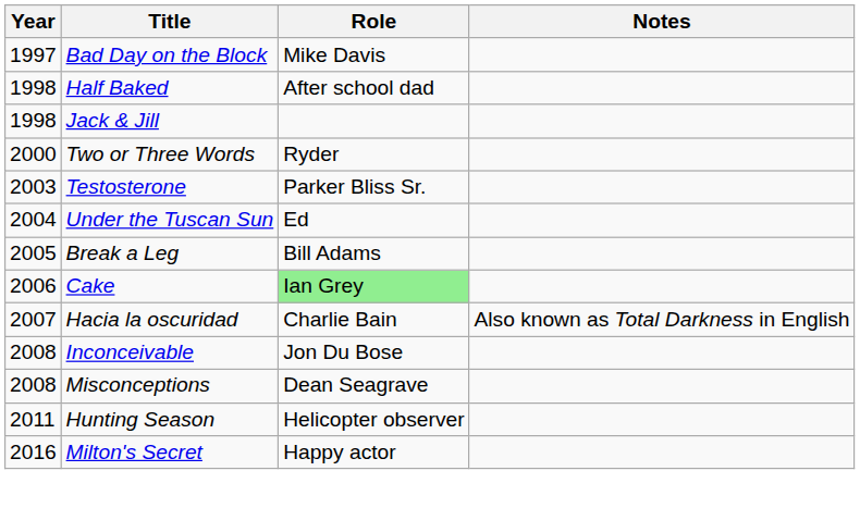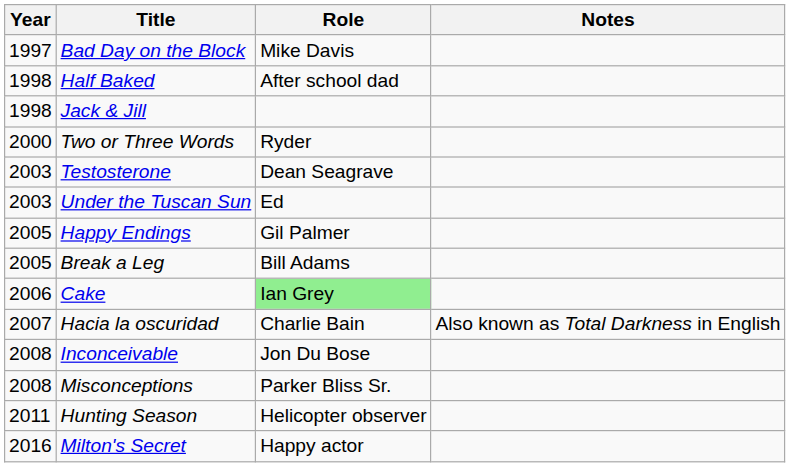 <table class="wikitable sortable">
 <tr>
 <th>Year</th>
 <th>Title</th>
 <th>Role</th>
 <th class="unsortable">Notes</th>
 </tr>
 <tr>
 <td>1997</td>
 <td><em><a href='#'>Bad Day on the Block</a></em></td>
 <td>Mike Davis</td>
 <td></td>
 </tr>
 <tr>
 <td>1998</td>
 <td><em><a href='#'>Half Baked</a></em></td>
 <td>After school dad</td>
 <td></td>
 </tr>
 <tr>
 <td>1998</td>
 <td><em><a href='#'>Jack & Jill</a></em></td>
 <td></td>
 <td></td>
 </tr>
 <tr>
 <td>2000</td>
 <td><em>Two or Three Words</em></td>
 <td>Ryder</td>
 <td></td>
 </tr>
 <tr>
 <td>2003</td>
 <td><em><a href='#'>Testosterone</a></em></td>
-<td>Parker Bliss Sr.</td>
+<td>Dean Seagrave</td>
 <td></td>
 </tr>
 <tr>
-<td>2004</td>
+<td>2003</td>
 <td><em><a href='#'>Under the Tuscan Sun</a></em></td>
 <td>Ed</td>
+<td></td>
+</tr>
+<tr>
+<td>2005</td>
+<td><em><a href='#'>Happy Endings</a></em></td>
+<td>Gil Palmer</td>
 <td></td>
 </tr>
 <tr>
 <td>2005</td>
 <td><em>Break a Leg</em></td>
 <td>Bill Adams</td>
 <td></td>
 </tr>
 <tr>
 <td>2006</td>
 <td><em><a href='#'>Cake</a></em></td>
 <td style="background: lightgreen;">Ian Grey</td>
 <td></td>
 </tr>
 <tr>
 <td>2007</td>
 <td><em>Hacia la oscuridad</em></td>
 <td>Charlie Bain</td>
 <td>Also known as <em>Total Darkness</em> in English</td>
 </tr>
 <tr>
 <td>2008</td>
 <td><em><a href='#'>Inconceivable</a></em></td>
 <td>Jon Du Bose</td>
 <td></td>
 </tr>
 <tr>
 <td>2008</td>
 <td><em>Misconceptions</em></td>
-<td>Dean Seagrave</td>
+<td>Parker Bliss Sr.</td>
 <td></td>
 </tr>
 <tr>
 <td>2011</td>
 <td><em>Hunting Season</em></td>
 <td>Helicopter observer</td>
 <td></td>
 </tr>
 <tr>
 <td>2016</td>
 <td><em><a href='#'>Milton's Secret</a></em></td>
 <td>Happy actor</td>
 <td></td>
 </tr>
 </table>
